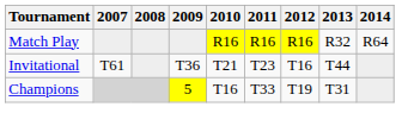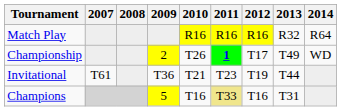 <table class="wikitable" style="text-align:center;">
 <tr>
 <th>Tournament</th>
 <th>2007</th>
 <th>2008</th>
 <th>2009</th>
 <th>2010</th>
 <th>2011</th>
 <th>2012</th>
 <th>2013</th>
 <th>2014</th>
 </tr>
 <tr>
 <td align="left"><a href='#'>Match Play</a></td>
 <td style="background:#eeeeee;"></td>
 <td style="background:#eeeeee;"></td>
 <td style="background:#eeeeee;"></td>
 <td style="background:yellow;">R16</td>
 <td style="background:yellow;">R16</td>
 <td style="background:yellow;">R16</td>
 <td>R32</td>
 <td>R64</td>
 </tr>
 <tr>
+<td align="left"><a href='#'>Championship</a></td>
+<td style="background:#eeeeee;"></td>
+<td style="background:#eeeeee;"></td>
+<td style="background:yellow;">2</td>
+<td>T26</td>
+<td style="background:lime;"><strong><a href='#'>1</a></strong></td>
+<td>T17</td>
+<td>T49</td>
+<td>WD</td>
+</tr>
+<tr>
 <td align="left"><a href='#'>Invitational</a></td>
 <td>T61</td>
 <td style="background:#eeeeee;"></td>
 <td>T36</td>
 <td>T21</td>
 <td>T23</td>
-<td>T16</td>
+<td>T19</td>
 <td>T44</td>
 <td style="background:#eeeeee;"></td>
 </tr>
 <tr>
 <td align="left"><a href='#'>Champions</a></td>
 <td colspan=2 style="background:#D3D3D3;"></td>
 <td style="background:yellow;">5</td>
 <td>T16</td>
-<td>T33</td>
-<td>T19</td>
+<td style="background: khaki;">T33</td>
+<td>T16</td>
 <td>T31</td>
 <td style="background:#eeeeee;"></td>
 </tr>
 </table>
